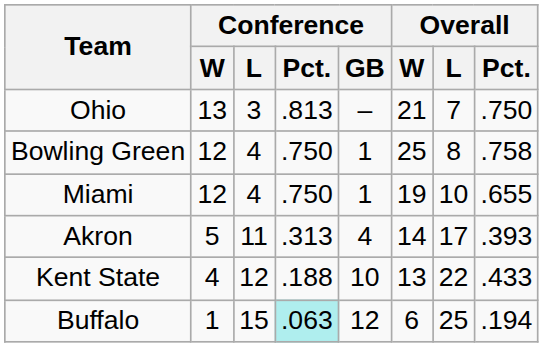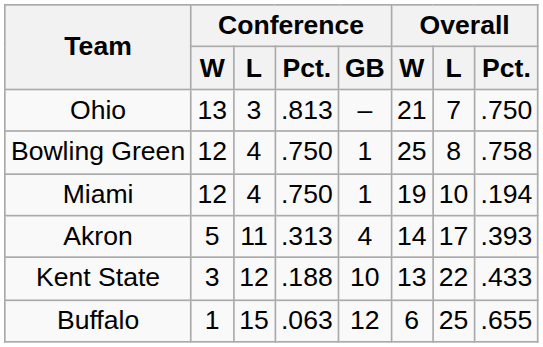 <table class="wikitable" style="text-align:center;">
 <tr>
 <th rowspan=2>Team</th>
 <th colspan=4>Conference</th>
 <th colspan=3>Overall</th>
 </tr>
 <tr>
 <th>W</th>
 <th>L</th>
 <th>Pct.</th>
 <th>GB</th>
 <th>W</th>
 <th>L</th>
 <th>Pct.</th>
 </tr>
 <tr>
 <td>Ohio</td>
 <td>13</td>
 <td>3</td>
 <td>.813</td>
 <td>–</td>
 <td>21</td>
 <td>7</td>
 <td>.750</td>
 </tr>
 <tr>
 <td>Bowling Green</td>
 <td>12</td>
 <td>4</td>
 <td>.750</td>
 <td>1</td>
 <td>25</td>
 <td>8</td>
 <td>.758</td>
 </tr>
 <tr>
 <td>Miami</td>
 <td>12</td>
 <td>4</td>
 <td>.750</td>
 <td>1</td>
 <td>19</td>
 <td>10</td>
-<td>.655</td>
+<td>.194</td>
 </tr>
 <tr>
 <td>Akron</td>
 <td>5</td>
 <td>11</td>
 <td>.313</td>
 <td>4</td>
 <td>14</td>
 <td>17</td>
 <td>.393</td>
 </tr>
 <tr>
 <td>Kent State</td>
-<td>4</td>
+<td>3</td>
 <td>12</td>
 <td>.188</td>
 <td>10</td>
 <td>13</td>
 <td>22</td>
 <td>.433</td>
 </tr>
 <tr>
 <td>Buffalo</td>
 <td>1</td>
 <td>15</td>
-<td style="background: paleturquoise;">.063</td>
+<td>.063</td>
 <td>12</td>
 <td>6</td>
 <td>25</td>
-<td>.194</td>
+<td>.655</td>
 </tr>
 </table>
